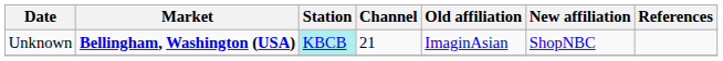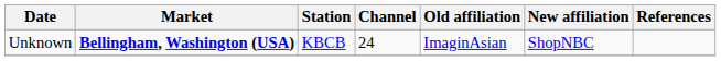 <table class="wikitable">
 <tr>
 <th>Date</th>
 <th>Market</th>
 <th>Station</th>
 <th>Channel</th>
 <th>Old affiliation</th>
 <th>New affiliation</th>
 <th>References</th>
 </tr>
 <tr>
 <td>Unknown</td>
 <td><strong><a href='#'>Bellingham</a>, <a href='#'>Washington</a> (<a href='#'>USA</a>) <br> </strong></td>
-<td style="background: paleturquoise;"><a href='#'>KBCB</a></td>
-<td>21</td>
+<td><a href='#'>KBCB</a></td>
+<td>24</td>
 <td><a href='#'>ImaginAsian</a></td>
 <td><a href='#'>ShopNBC</a></td>
 <td></td>
 </tr>
 <tr>
 </tr>
 </table>
